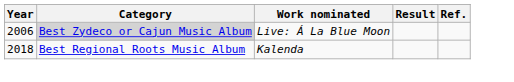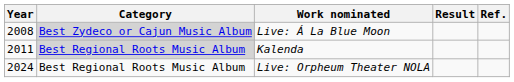 <table class="wikitable">
 <tr>
 <th>Year</th>
 <th>Category</th>
 <th>Work nominated</th>
 <th>Result</th>
 <th>Ref.</th>
 </tr>
 <tr>
-<td>2006</td>
+<td>2008</td>
 <td style="background: lightgrey;"><a href='#'>Best Zydeco or Cajun Music Album</a></td>
 <td><em>Live: Á La Blue Moon</em></td>
 <td></td>
 <td></td>
 </tr>
 <tr>
-<td>2018</td>
-<td><a href='#'>Best Regional Roots Music Album</a></td>
+<td>2011</td>
+<td style="background: lightgrey;"><a href='#'>Best Regional Roots Music Album</a></td>
 <td><em>Kalenda</em></td>
 <td></td>
 <td></td>
 </tr>
+<tr>
+<td>2024</td>
+<td>Best Regional Roots Music Album</td>
+<td><em>Live: Orpheum Theater NOLA</em></td>
+<td></td>
+<td></td>
+</tr>
 </table>
